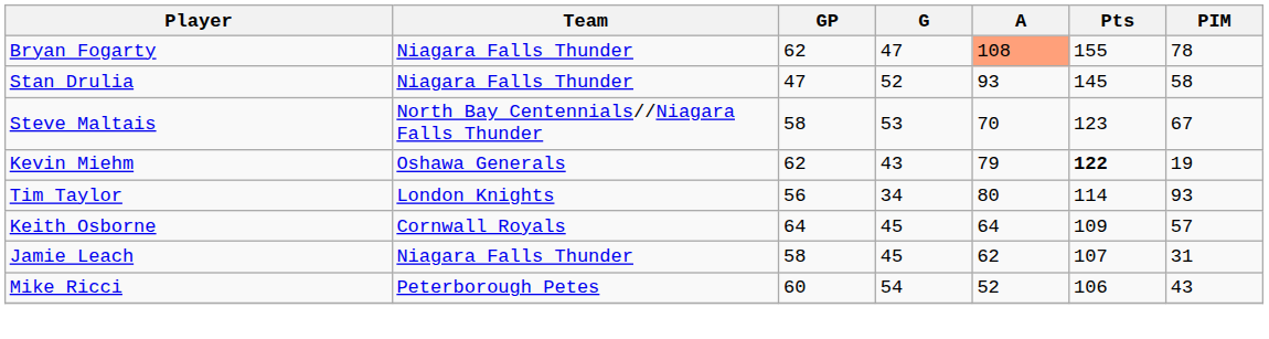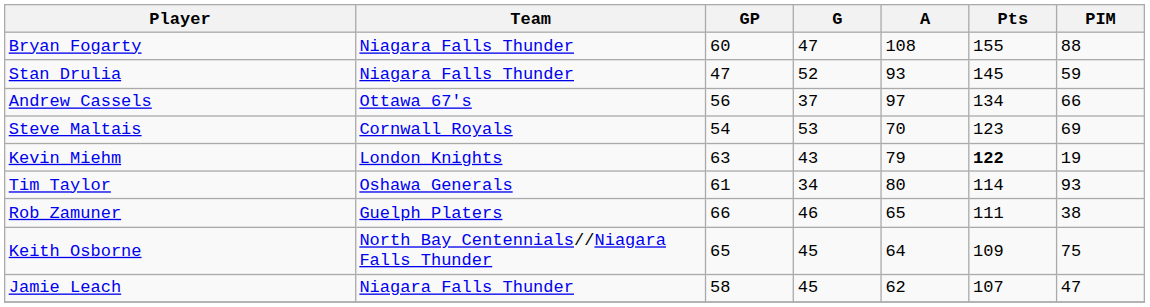 <table class="wikitable">
 <tr>
 <th bgcolor="#DDDDFF" width="30%">Player</th>
 <th bgcolor="#DDDDFF" width="30%">Team</th>
 <th bgcolor="#DDDDFF" width="7.5%">GP</th>
 <th bgcolor="#DDDDFF" width="7.5%">G</th>
 <th bgcolor="#DDDDFF" width="7.5%">A</th>
 <th bgcolor="#DDDDFF" width="7.5%">Pts</th>
 <th bgcolor="#DDDDFF" width="7.5%">PIM</th>
 </tr>
 <tr>
 <td><a href='#'>Bryan Fogarty</a></td>
 <td><a href='#'>Niagara Falls Thunder</a></td>
-<td>62</td>
+<td>60</td>
 <td>47</td>
-<td style="background: lightsalmon;">108</td>
+<td>108</td>
 <td>155</td>
-<td>78</td>
+<td>88</td>
 </tr>
 <tr>
 <td><a href='#'>Stan Drulia</a></td>
 <td><a href='#'>Niagara Falls Thunder</a></td>
 <td>47</td>
 <td>52</td>
 <td>93</td>
 <td>145</td>
-<td>58</td>
+<td>59</td>
+</tr>
+<tr>
+<td><a href='#'>Andrew Cassels</a></td>
+<td><a href='#'>Ottawa 67's</a></td>
+<td>56</td>
+<td>37</td>
+<td>97</td>
+<td>134</td>
+<td>66</td>
 </tr>
 <tr>
 <td><a href='#'>Steve Maltais</a></td>
-<td><a href='#'>North Bay Centennials</a>//<a href='#'>Niagara Falls Thunder</a></td>
-<td>58</td>
+<td><a href='#'>Cornwall Royals</a></td>
+<td>54</td>
 <td>53</td>
 <td>70</td>
 <td>123</td>
-<td>67</td>
+<td>69</td>
 </tr>
 <tr>
 <td><a href='#'>Kevin Miehm</a></td>
-<td><a href='#'>Oshawa Generals</a></td>
-<td>62</td>
+<td><a href='#'>London Knights</a></td>
+<td>63</td>
 <td>43</td>
 <td>79</td>
 <td><strong>122</strong></td>
 <td>19</td>
 </tr>
 <tr>
 <td><a href='#'>Tim Taylor</a></td>
-<td><a href='#'>London Knights</a></td>
-<td>56</td>
+<td><a href='#'>Oshawa Generals</a></td>
+<td>61</td>
 <td>34</td>
 <td>80</td>
 <td>114</td>
 <td>93</td>
 </tr>
 <tr>
+<td><a href='#'>Rob Zamuner</a></td>
+<td><a href='#'>Guelph Platers</a></td>
+<td>66</td>
+<td>46</td>
+<td>65</td>
+<td>111</td>
+<td>38</td>
+</tr>
+<tr>
 <td><a href='#'>Keith Osborne</a></td>
-<td><a href='#'>Cornwall Royals</a></td>
-<td>64</td>
+<td><a href='#'>North Bay Centennials</a>//<a href='#'>Niagara Falls Thunder</a></td>
+<td>65</td>
 <td>45</td>
 <td>64</td>
 <td>109</td>
-<td>57</td>
+<td>75</td>
 </tr>
 <tr>
 <td><a href='#'>Jamie Leach</a></td>
 <td><a href='#'>Niagara Falls Thunder</a></td>
 <td>58</td>
 <td>45</td>
 <td>62</td>
 <td>107</td>
-<td>31</td>
-</tr>
-<tr>
-<td><a href='#'>Mike Ricci</a></td>
-<td><a href='#'>Peterborough Petes</a></td>
-<td>60</td>
-<td>54</td>
-<td>52</td>
-<td>106</td>
-<td>43</td>
+<td>47</td>
 </tr>
 <tr>
 </tr>
 </table>
